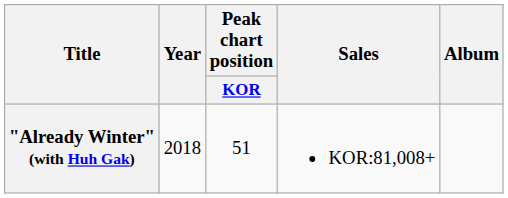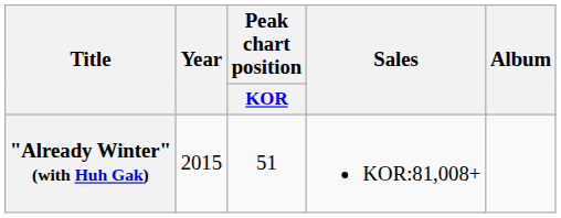 <table class="wikitable plainrowheaders" style="text-align:center;">
 <tr>
 <th scope="col" rowspan="2">Title</th>
 <th scope="col" rowspan="2">Year</th>
 <th scope="col">Peak chart position</th>
 <th scope="col" rowspan="2">Sales</th>
 <th scope="col" rowspan="2">Album</th>
 </tr>
 <tr>
 <th scope="col" style="width:3em; font-size:90%;"><a href='#'>KOR</a><br></th>
 </tr>
 <tr>
 <th scope="row">"Already Winter"<br><small>(with <a href='#'>Huh Gak</a>)</small></th>
-<td>2018</td>
+<td>2015</td>
 <td>51</td>
 <td><br><ul><li>KOR:81,008+</li></ul></td>
 <td></td>
 </tr>
 </table>
